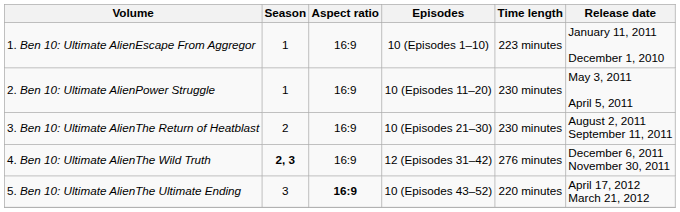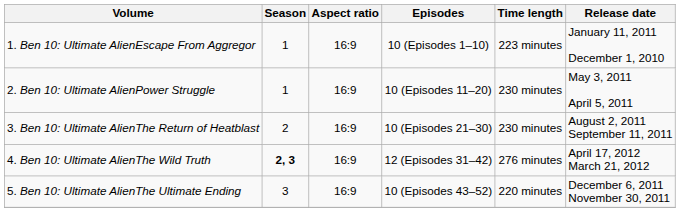 <table class="wikitable">
 <tr>
 <th>Volume</th>
 <th>Season</th>
 <th>Aspect ratio</th>
 <th>Episodes</th>
 <th>Time length</th>
 <th>Release date</th>
 </tr>
 <tr>
 <td>1. <em>Ben 10: Ultimate AlienEscape From Aggregor</em></td>
 <td style="text-align: center;">1</td>
 <td style="text-align: center;">16:9</td>
 <td style="text-align: center;">10 (Episodes 1–10)</td>
 <td style="text-align: center;">223 minutes</td>
 <td> January 11, 2011<br><br> December 1, 2010</td>
 </tr>
 <tr>
 <td>2. <em>Ben 10: Ultimate AlienPower Struggle</em></td>
 <td style="text-align: center;">1</td>
 <td style="text-align: center;">16:9</td>
 <td style="text-align: center;">10 (Episodes 11–20)</td>
 <td style="text-align: center;">230 minutes</td>
 <td> May 3, 2011<br><br> April 5, 2011</td>
 </tr>
 <tr>
 <td>3. <em>Ben 10: Ultimate AlienThe Return of Heatblast</em></td>
 <td style="text-align: center;">2</td>
 <td style="text-align: center;">16:9</td>
 <td style="text-align: center;">10 (Episodes 21–30)</td>
 <td style="text-align: center;">230 minutes</td>
 <td> August 2, 2011<br> September 11, 2011</td>
 </tr>
 <tr>
 <td>4. <em>Ben 10: Ultimate AlienThe Wild Truth</em></td>
 <td style="text-align: center;"><strong>2, 3</strong></td>
 <td style="text-align: center;">16:9</td>
 <td style="text-align: center;">12 (Episodes 31–42)</td>
 <td style="text-align: center;">276 minutes</td>
-<td> December 6, 2011<br> November 30, 2011</td>
+<td> April 17, 2012<br> March 21, 2012</td>
 </tr>
 <tr>
 <td>5. <em>Ben 10: Ultimate AlienThe Ultimate Ending</em></td>
 <td style="text-align: center;">3</td>
-<td style="text-align: center;"><strong>16:9</strong></td>
+<td style="text-align: center;">16:9</td>
 <td style="text-align: center;">10 (Episodes 43–52)</td>
 <td style="text-align: center;">220 minutes</td>
-<td> April 17, 2012<br> March 21, 2012</td>
+<td> December 6, 2011<br> November 30, 2011</td>
 </tr>
 <tr>
 </tr>
 </table>
